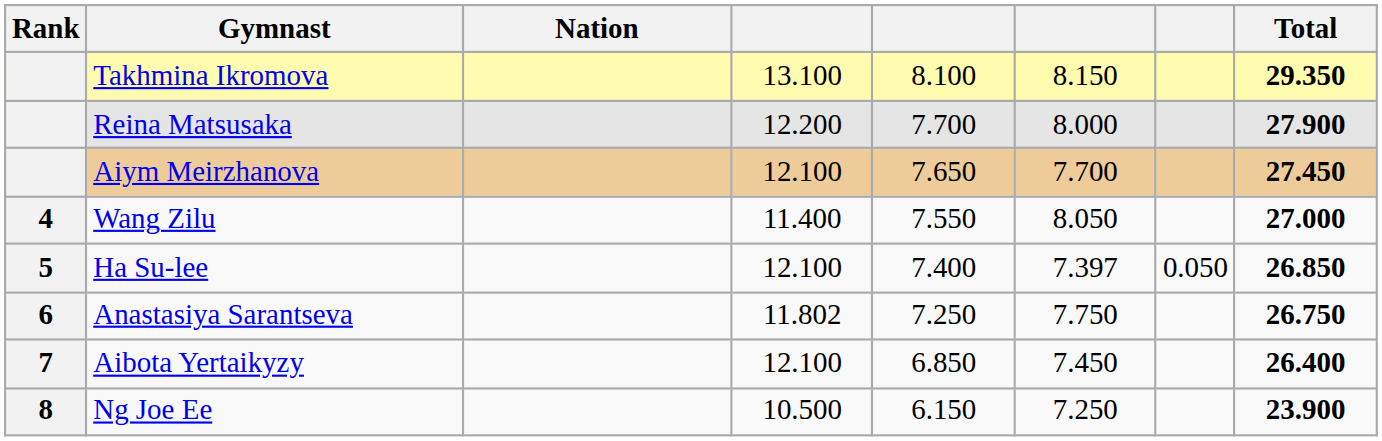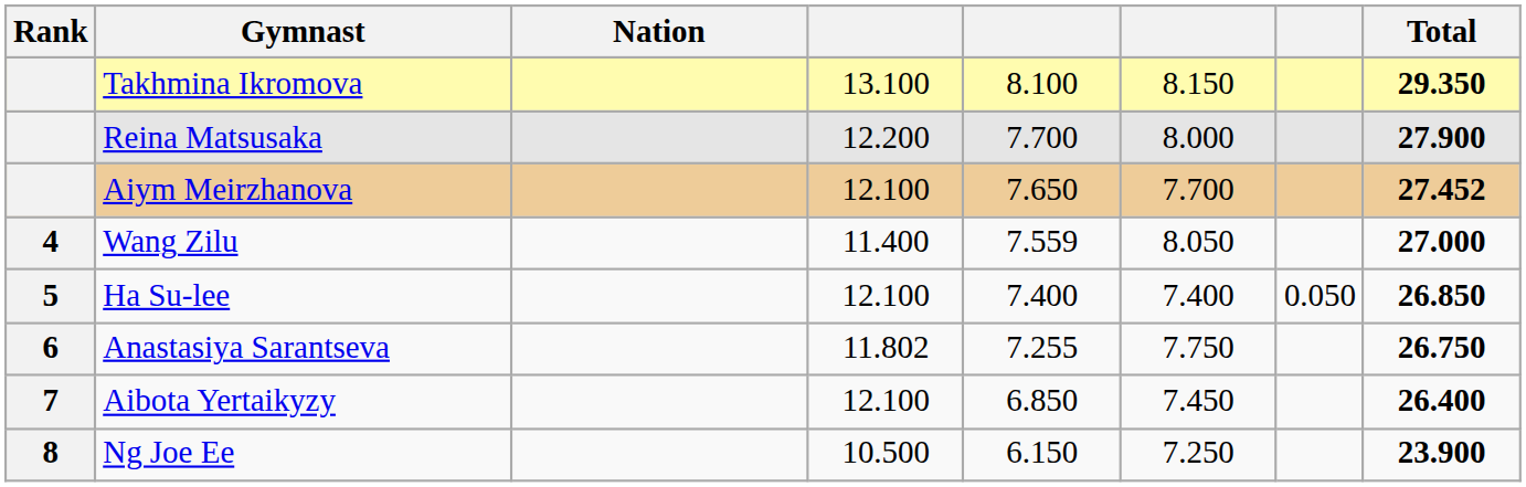 <table class="wikitable sortable" style="text-align:center; font-size:85%">
 <tr>
 <th scope="col" style="width:20px;">Rank</th>
 <th ! scope="col" style="width:170px;">Gymnast</th>
 <th ! scope="col" style="width:120px;">Nation</th>
 <th ! scope="col" style="width:60px;"></th>
 <th ! scope="col" style="width:60px;"></th>
 <th ! scope="col" style="width:60px;"></th>
 <th ! scope="col" style="width:30px;"></th>
 <th ! scope="col" style="width:60px;">Total</th>
 </tr>
 <tr bgcolor=fffcaf>
 <th scope=row></th>
 <td align=left><a href='#'>Takhmina Ikromova</a></td>
 <td align=left></td>
 <td>13.100</td>
 <td>8.100</td>
 <td>8.150</td>
 <td></td>
 <td><strong>29.350</strong></td>
 </tr>
 <tr bgcolor=e5e5e5>
 <th scope=row></th>
 <td align=left><a href='#'>Reina Matsusaka</a></td>
 <td align=left></td>
 <td>12.200</td>
 <td>7.700</td>
 <td>8.000</td>
 <td></td>
 <td><strong>27.900</strong></td>
 </tr>
 <tr bgcolor=eecc99>
 <th scope=row></th>
 <td align=left><a href='#'>Aiym Meirzhanova</a></td>
 <td align=left></td>
 <td>12.100</td>
 <td>7.650</td>
 <td>7.700</td>
 <td></td>
-<td><strong>27.450</strong></td>
+<td><strong>27.452</strong></td>
 </tr>
 <tr>
 <th scope=row>4</th>
 <td align=left><a href='#'>Wang Zilu</a></td>
 <td align=left></td>
 <td>11.400</td>
-<td>7.550</td>
+<td>7.559</td>
 <td>8.050</td>
 <td></td>
 <td><strong>27.000</strong></td>
 </tr>
 <tr>
 <th scope=row>5</th>
 <td align=left><a href='#'>Ha Su-lee</a></td>
 <td align=left></td>
 <td>12.100</td>
 <td>7.400</td>
-<td>7.397</td>
+<td>7.400</td>
 <td>0.050</td>
 <td><strong>26.850</strong></td>
 </tr>
 <tr>
 <th scope=row>6</th>
 <td align=left><a href='#'>Anastasiya Sarantseva</a></td>
 <td align=left></td>
 <td>11.802</td>
-<td>7.250</td>
+<td>7.255</td>
 <td>7.750</td>
 <td></td>
 <td><strong>26.750</strong></td>
 </tr>
 <tr>
 <th scope=row>7</th>
 <td align=left><a href='#'>Aibota Yertaikyzy</a></td>
 <td align=left></td>
 <td>12.100</td>
 <td>6.850</td>
 <td>7.450</td>
 <td></td>
 <td><strong>26.400</strong></td>
 </tr>
 <tr>
 <th scope=row>8</th>
 <td align=left><a href='#'>Ng Joe Ee</a></td>
 <td align=left></td>
 <td>10.500</td>
 <td>6.150</td>
 <td>7.250</td>
 <td></td>
 <td><strong>23.900</strong></td>
 </tr>
 </table>
